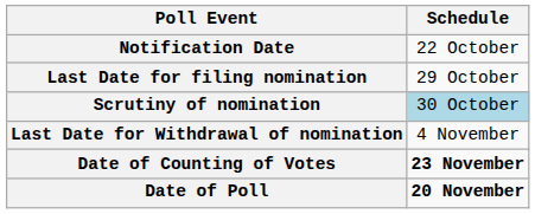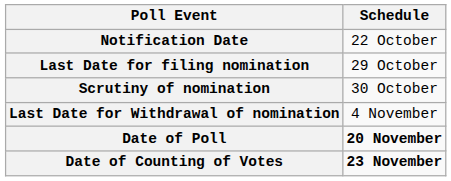 <table class="wikitable" style="text-align:center;margin:auto;font-size:90%;">
 <tr>
 <th>Poll Event</th>
 <th>Schedule</th>
 </tr>
 <tr>
 <th style="text-align:center">Notification Date</th>
 <td>22 October</td>
 </tr>
 <tr>
 <th style="text-align:center">Last Date for filing nomination</th>
 <td>29 October</td>
 </tr>
 <tr>
 <th style="text-align:center">Scrutiny of nomination</th>
-<td style="background: lightblue;">30 October</td>
+<td>30 October</td>
 </tr>
 <tr>
 <th style="text-align:center">Last Date for Withdrawal of nomination</th>
 <td>4 November</td>
 </tr>
 <tr>
+<th style="text-align:center">Date of Poll</th>
+<td><strong>20 November</strong></td>
+</tr>
+<tr>
 <th style="text-align:center">Date of Counting of Votes</th>
 <td><strong>23 November</strong></td>
 </tr>
-<tr>
-<th style="text-align:center">Date of Poll</th>
-<td><strong>20 November</strong></td>
-</tr>
 </table>
